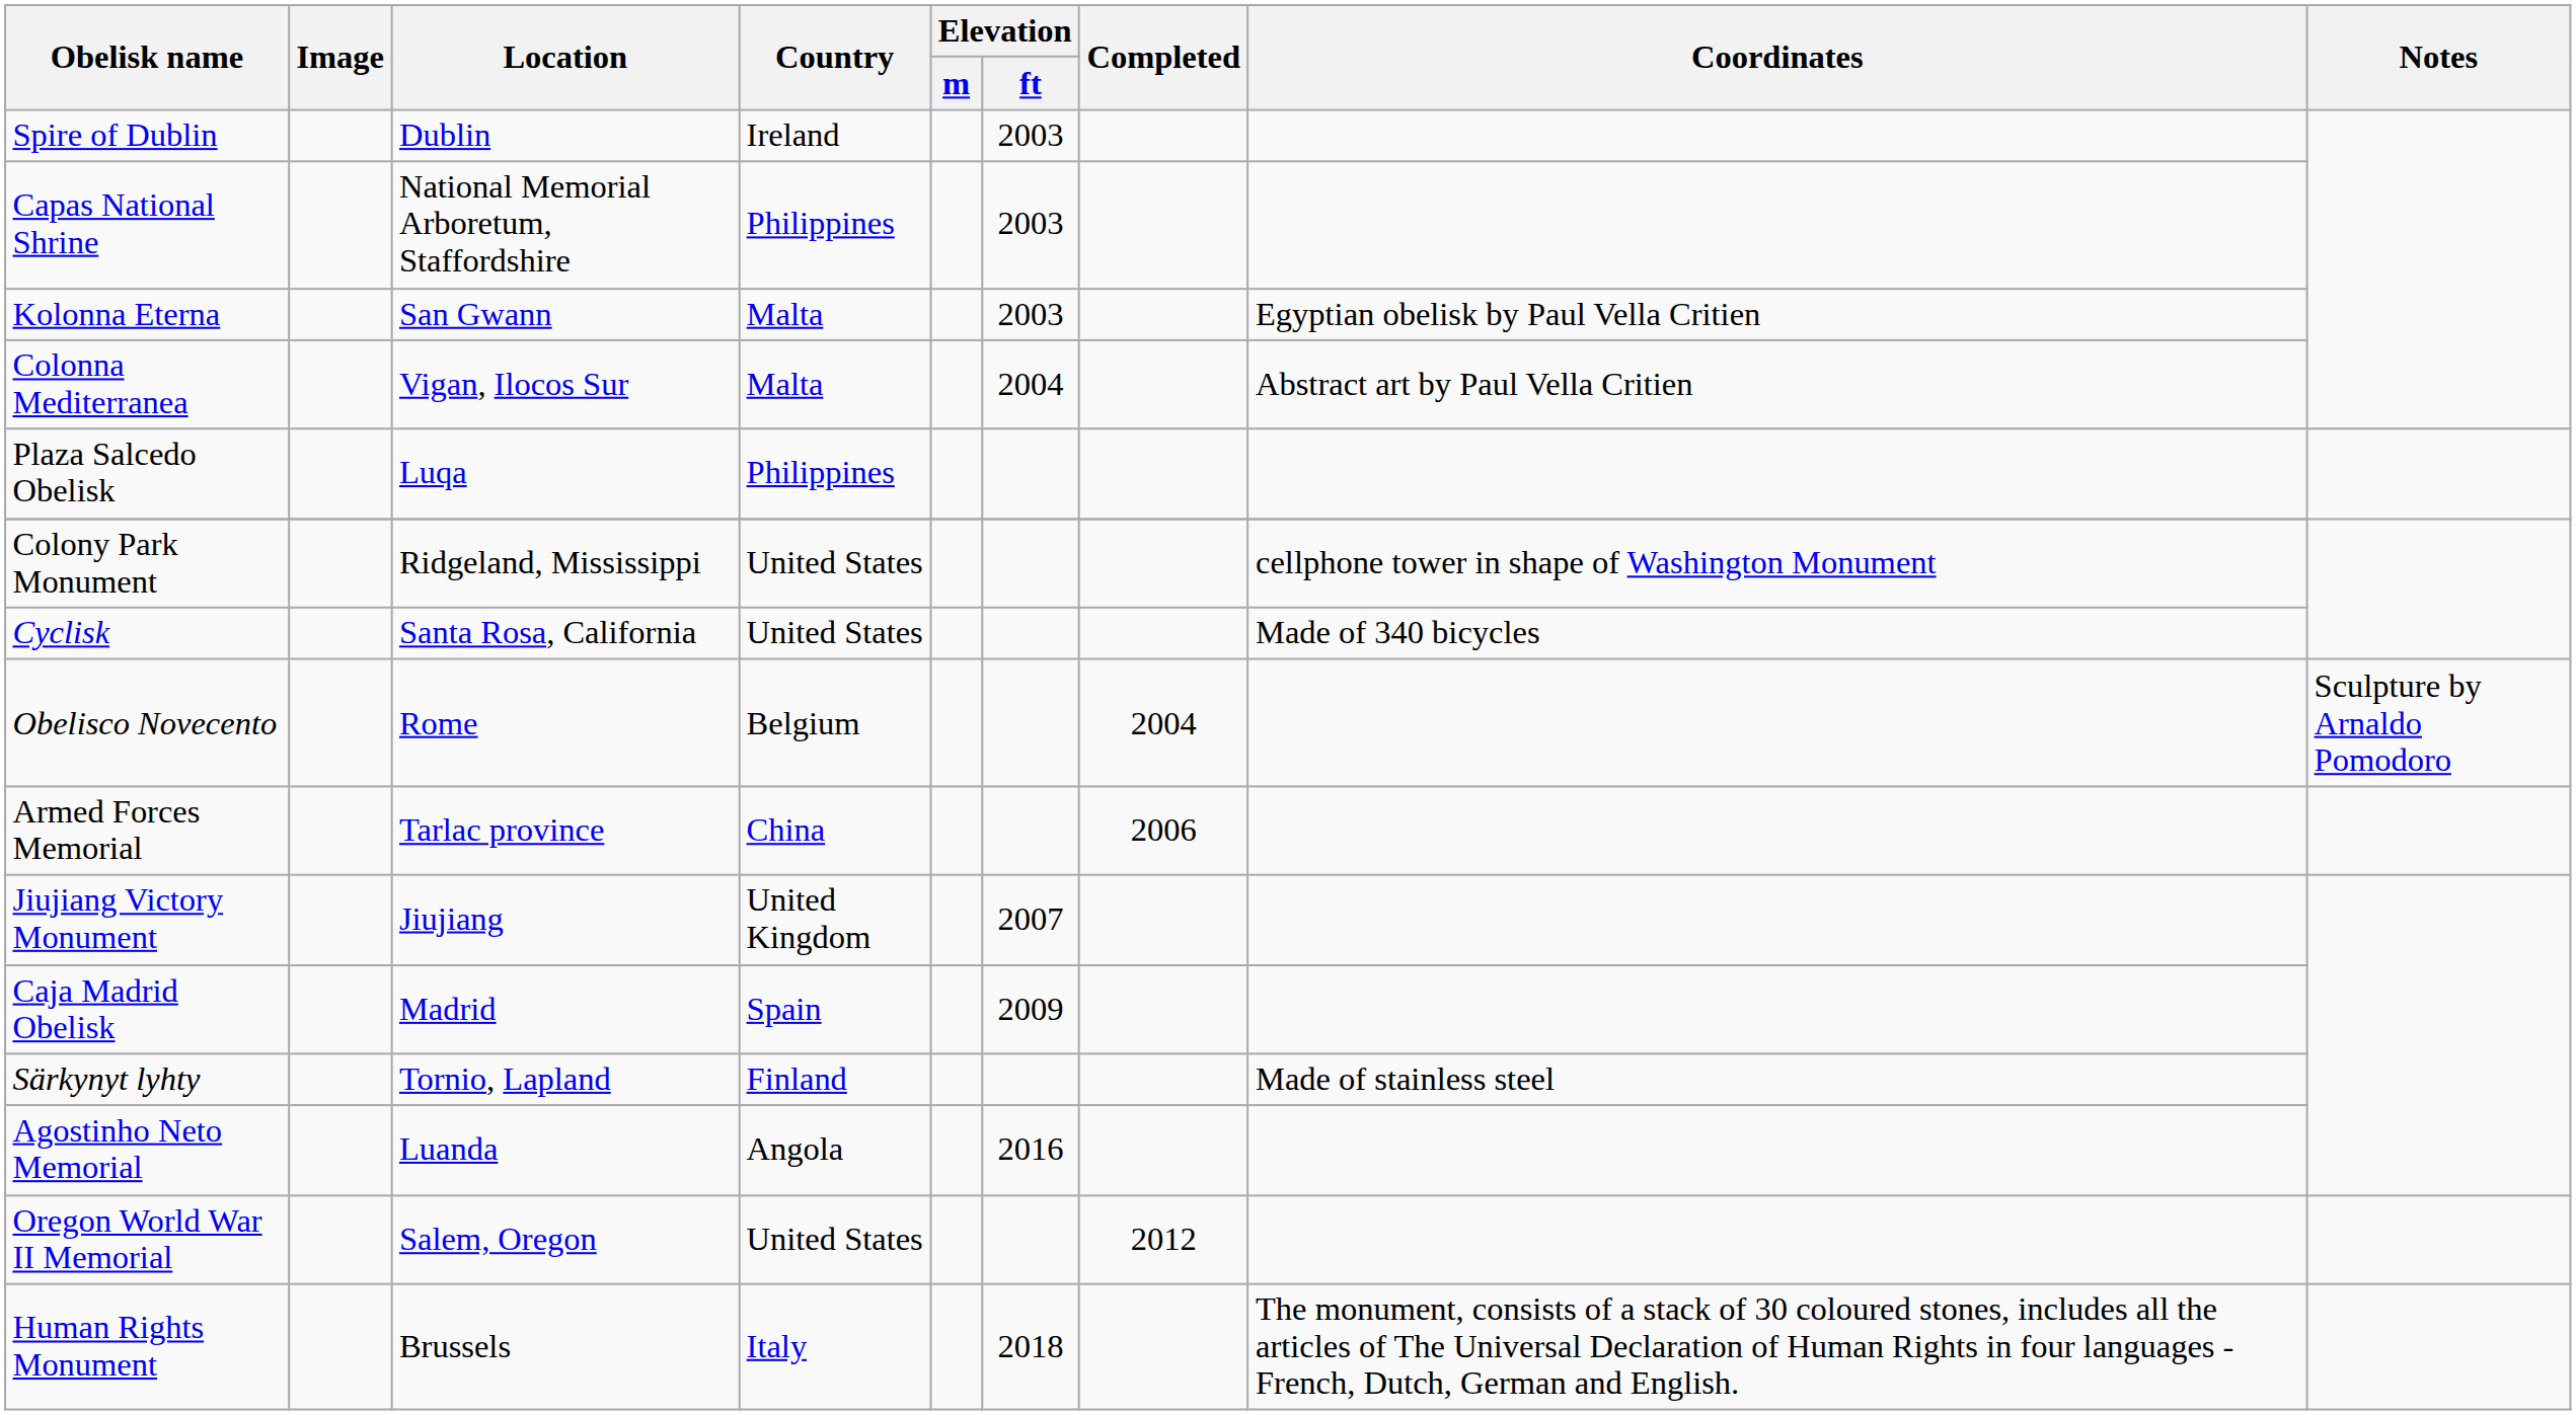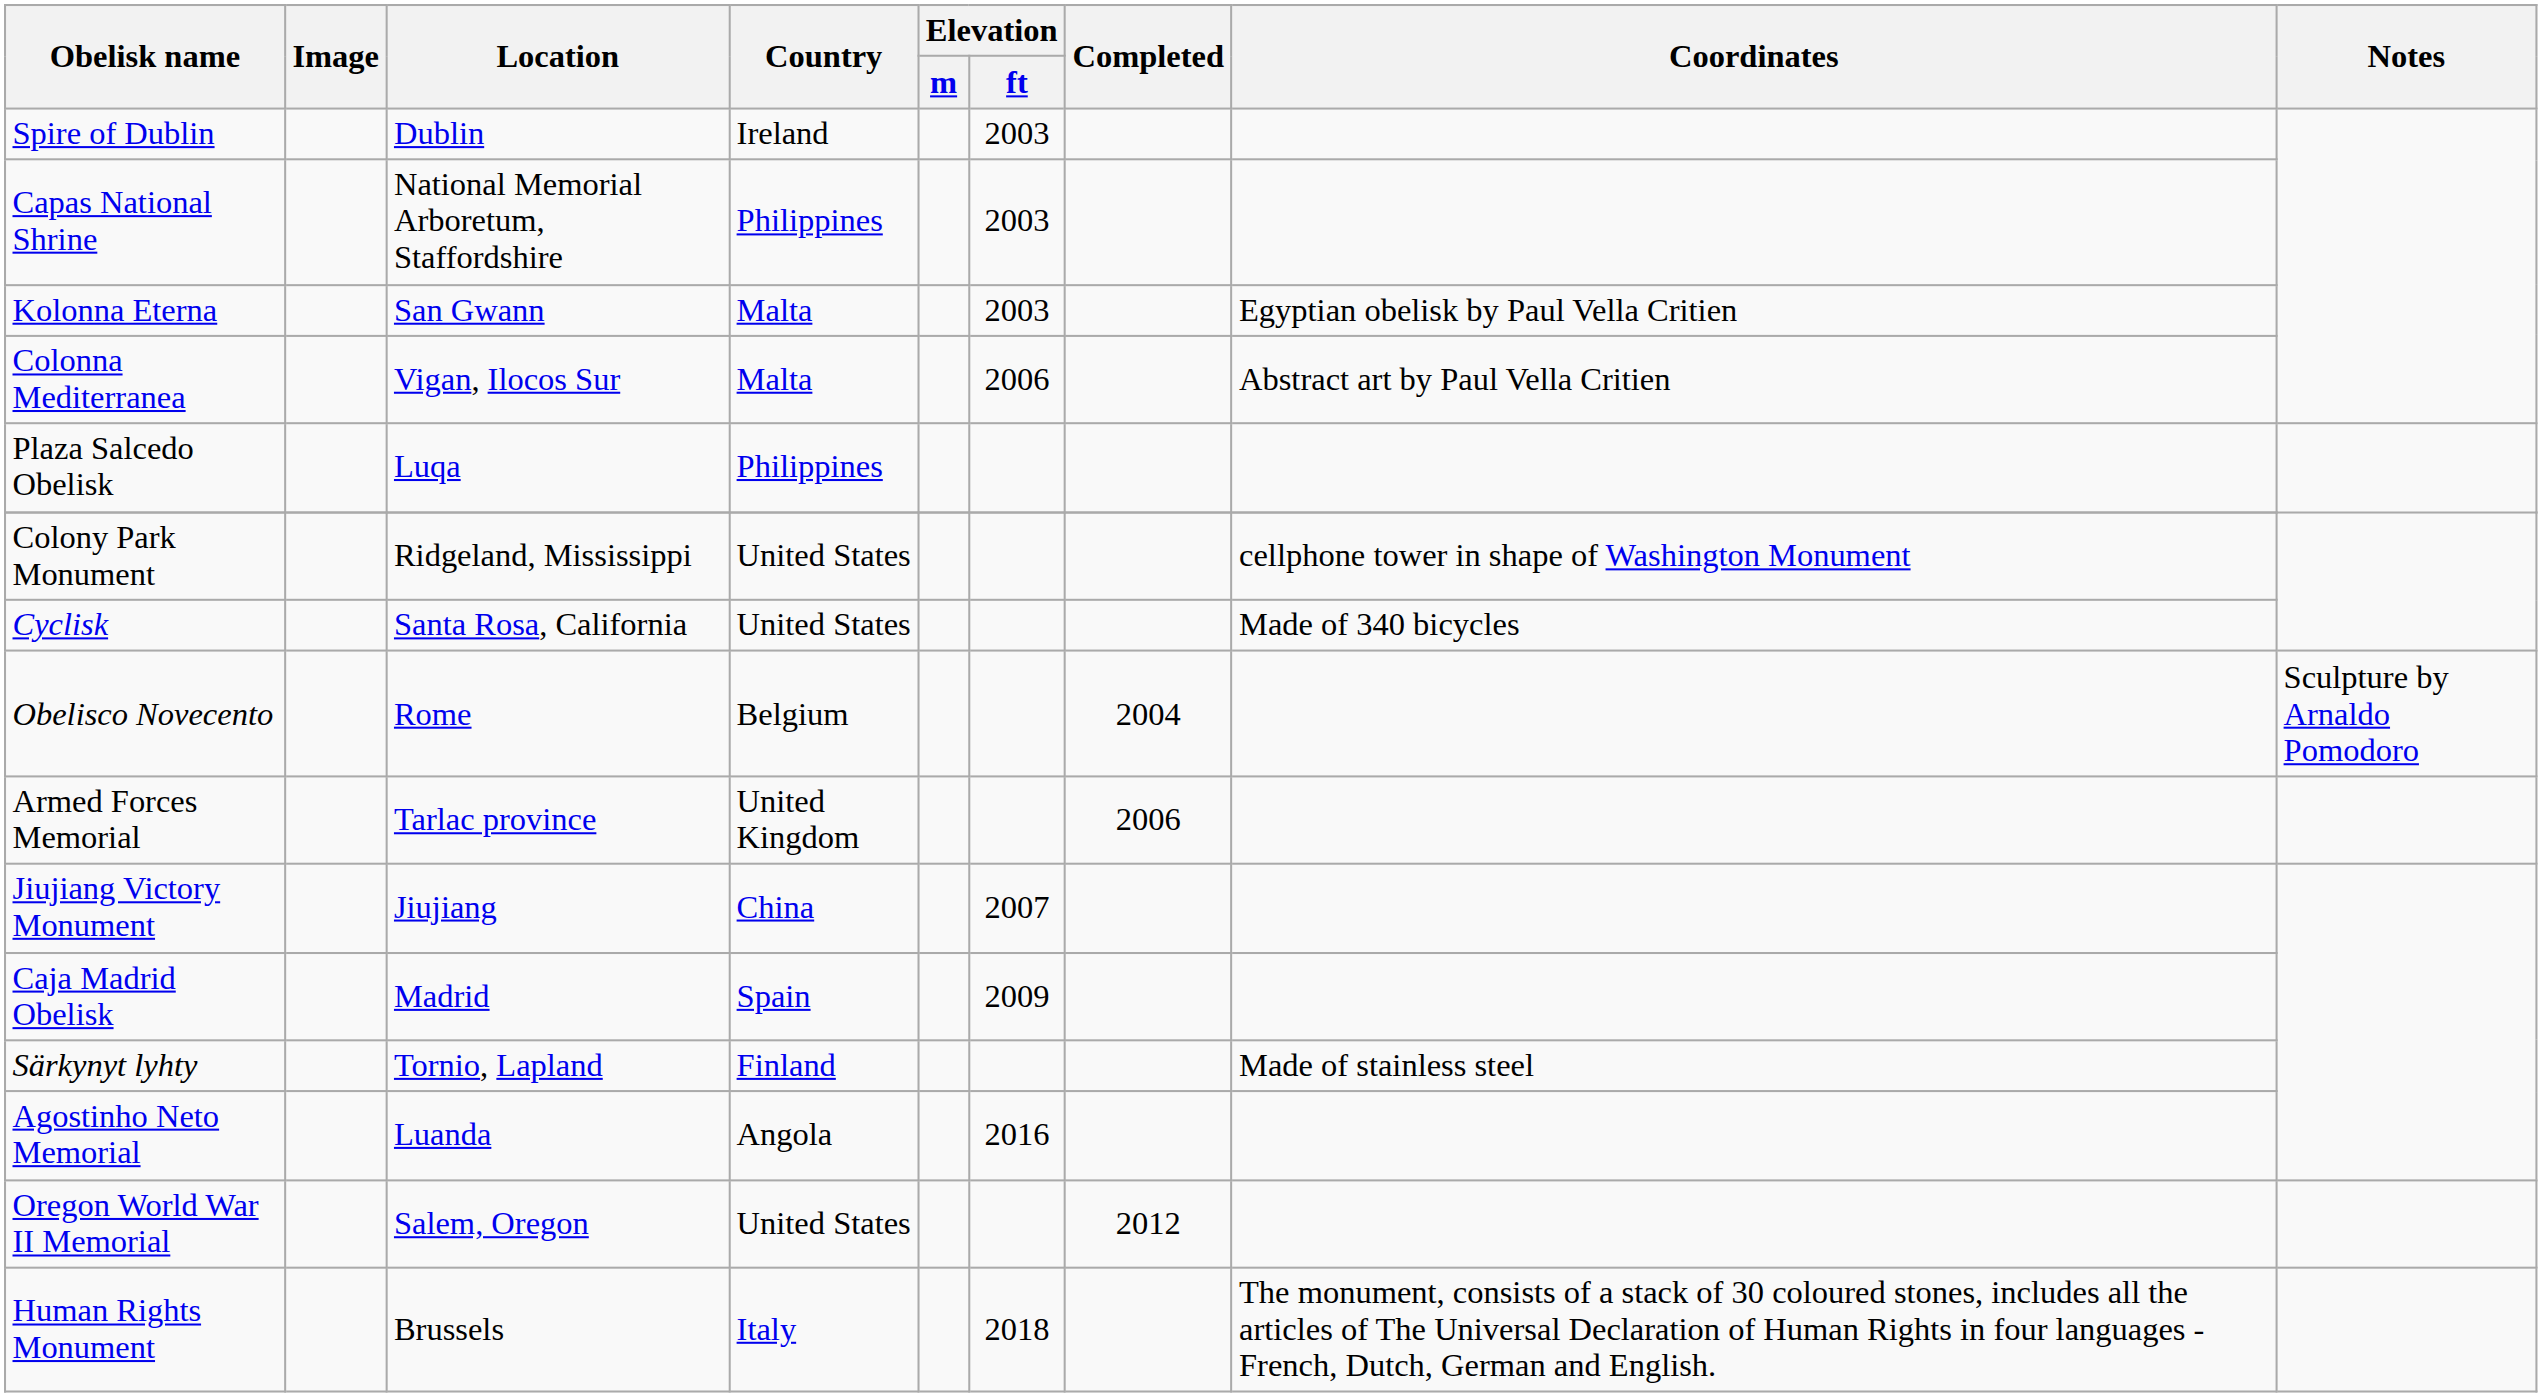 <table class="wikitable sortable">
 <tr>
 <th rowspan=2>Obelisk name</th>
 <th rowspan=2>Image</th>
 <th rowspan=2>Location</th>
 <th rowspan=2>Country</th>
 <th colspan=2>Elevation</th>
 <th rowspan=2>Completed</th>
 <th rowspan=2>Coordinates</th>
 <th rowspan=2>Notes</th>
 </tr>
 <tr>
 <th><a href='#'>m</a></th>
 <th><a href='#'>ft</a></th>
 </tr>
 <tr>
 <td><a href='#'>Spire of Dublin</a></td>
 <td></td>
 <td><a href='#'>Dublin</a></td>
 <td>Ireland</td>
 <td></td>
 <td align=center>2003</td>
 <td></td>
 <td></td>
 </tr>
 <tr>
 <td><a href='#'>Capas National Shrine</a></td>
 <td></td>
 <td>National Memorial Arboretum, Staffordshire</td>
 <td><a href='#'>Philippines</a></td>
 <td></td>
 <td align=center>2003</td>
 <td></td>
 <td></td>
 </tr>
 <tr>
 <td><a href='#'>Kolonna Eterna</a></td>
 <td></td>
 <td><a href='#'>San Gwann</a></td>
 <td><a href='#'>Malta</a></td>
 <td></td>
 <td align=center>2003</td>
 <td></td>
 <td>Egyptian obelisk by Paul Vella Critien</td>
 </tr>
 <tr>
 <td><a href='#'>Colonna Mediterranea</a></td>
 <td></td>
 <td><a href='#'>Vigan</a>, <a href='#'>Ilocos Sur</a></td>
 <td><a href='#'>Malta</a></td>
 <td></td>
-<td align=center>2004</td>
+<td align=center>2006</td>
 <td></td>
 <td>Abstract art by Paul Vella Critien</td>
 </tr>
 <tr>
 <td>Plaza Salcedo Obelisk</td>
 <td></td>
 <td><a href='#'>Luqa</a></td>
 <td><a href='#'>Philippines</a></td>
 <td></td>
 <td></td>
 <td></td>
 <td></td>
 <td></td>
 </tr>
 <tr>
 </tr>
 <tr>
 <td>Colony Park Monument</td>
 <td></td>
 <td>Ridgeland, Mississippi</td>
 <td>United States</td>
 <td></td>
 <td></td>
 <td></td>
 <td>cellphone tower in shape of <a href='#'>Washington Monument</a></td>
 </tr>
 <tr>
 <td><em><a href='#'>Cyclisk</a></em></td>
 <td></td>
 <td><a href='#'>Santa Rosa</a>, California</td>
 <td>United States</td>
 <td></td>
 <td></td>
 <td></td>
 <td>Made of 340 bicycles</td>
 </tr>
 <tr>
 <td><em>Obelisco Novecento</em></td>
 <td></td>
 <td><a href='#'>Rome</a></td>
 <td>Belgium</td>
 <td></td>
 <td></td>
 <td align=center>2004</td>
 <td></td>
 <td>Sculpture by <a href='#'>Arnaldo Pomodoro</a></td>
 </tr>
 <tr>
 <td>Armed Forces Memorial</td>
 <td></td>
 <td><a href='#'>Tarlac province</a></td>
-<td><a href='#'>China</a></td>
+<td>United Kingdom</td>
 <td></td>
 <td></td>
 <td align=center>2006</td>
 <td></td>
 <td></td>
 </tr>
 <tr>
 <td><a href='#'>Jiujiang Victory Monument</a></td>
 <td></td>
 <td><a href='#'>Jiujiang</a></td>
-<td>United Kingdom</td>
+<td><a href='#'>China</a></td>
 <td></td>
 <td align=center>2007</td>
 <td></td>
 <td></td>
 </tr>
 <tr>
 <td><a href='#'>Caja Madrid Obelisk</a></td>
 <td></td>
 <td><a href='#'>Madrid</a></td>
 <td><a href='#'>Spain</a></td>
 <td></td>
 <td align=center>2009</td>
 <td></td>
 <td></td>
 </tr>
 <tr>
 <td><em>Särkynyt lyhty</em></td>
 <td></td>
 <td><a href='#'>Tornio</a>, <a href='#'>Lapland</a></td>
 <td><a href='#'>Finland</a></td>
 <td></td>
 <td align=center></td>
 <td></td>
 <td>Made of stainless steel</td>
 </tr>
 <tr>
 <td><a href='#'>Agostinho Neto Memorial</a></td>
 <td></td>
 <td><a href='#'>Luanda</a></td>
 <td>Angola</td>
 <td></td>
 <td align=center>2016</td>
 <td></td>
 <td></td>
 </tr>
 <tr>
 <td><a href='#'>Oregon World War II Memorial</a></td>
 <td></td>
 <td><a href='#'>Salem, Oregon</a></td>
 <td>United States</td>
 <td></td>
 <td></td>
 <td align=center>2012</td>
 <td></td>
 <td></td>
 </tr>
 <tr>
 <td><a href='#'>Human Rights Monument</a></td>
 <td></td>
 <td>Brussels</td>
 <td><a href='#'>Italy</a></td>
 <td></td>
 <td align=center>2018</td>
 <td></td>
 <td>The monument, consists of a stack of 30 coloured stones, includes all the articles of The Universal Declaration of Human Rights in four languages - French, Dutch, German and English.</td>
 </tr>
 </table>
